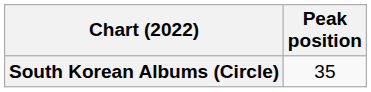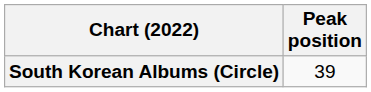 <table class="wikitable plainrowheaders" style="text-align:center">
 <tr>
 <th scope="col">Chart (2022)</th>
 <th scope="col">Peak<br>position</th>
 </tr>
 <tr>
 <th scope="row">South Korean Albums (Circle)</th>
-<td>35</td>
+<td>39</td>
 </tr>
 </table>
